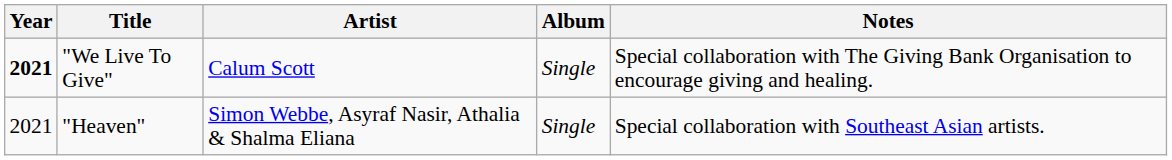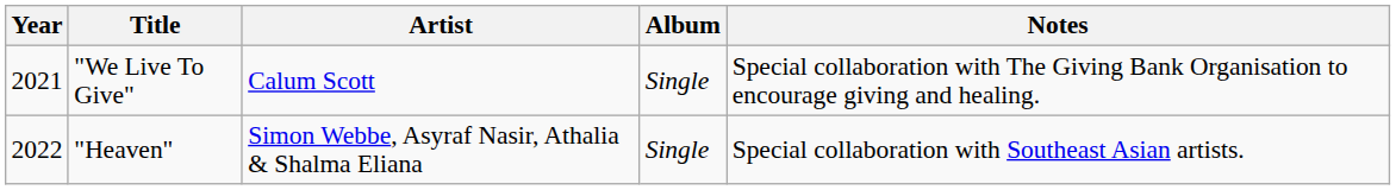 <table class="wikitable">
 <tr>
 <th style="text-align:center;">Year</th>
 <th>Title</th>
 <th>Artist</th>
 <th>Album</th>
 <th>Notes</th>
 </tr>
 <tr>
-<td><strong>2021</strong></td>
+<td>2021</td>
 <td>"We Live To Give"</td>
 <td><a href='#'>Calum Scott</a></td>
 <td><em>Single</em></td>
 <td>Special collaboration with The Giving Bank Organisation to encourage giving and healing.</td>
 </tr>
 <tr>
-<td>2021</td>
+<td>2022</td>
 <td>"Heaven"</td>
 <td><a href='#'>Simon Webbe</a>, Asyraf Nasir, Athalia & Shalma Eliana</td>
 <td><em>Single</em></td>
 <td>Special collaboration with <a href='#'>Southeast Asian</a> artists.</td>
 </tr>
 </table>
